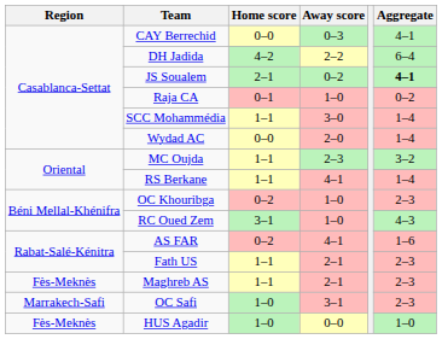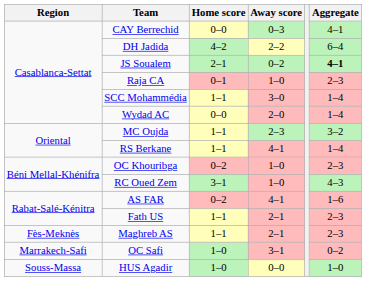 <table class="wikitable" style="text-align: center;">
 <tr>
 <th>Region</th>
 <th>Team</th>
 <th>Home score</th>
 <th>Away score</th>
 <th rowspan="16"></th>
 <th>Aggregate</th>
 </tr>
 <tr>
 <td style="text-align: center;" rowspan="6"><a href='#'>Casablanca-Settat</a></td>
 <td align="center"><a href='#'>CAY Berrechid</a></td>
 <td bgcolor=#FFFFBB>0–0</td>
 <td bgcolor=#BBF3BB>0–3</td>
 <td bgcolor=#BBF3BB>4–1</td>
 </tr>
 <tr>
 <td align="center"><a href='#'>DH Jadida</a></td>
 <td bgcolor=#BBF3BB>4–2</td>
 <td bgcolor=#FFFFBB>2–2</td>
 <td bgcolor=#BBF3BB>6–4</td>
 </tr>
 <tr>
 <td align="center"><a href='#'>JS Soualem</a></td>
 <td bgcolor=#BBF3BB>2–1</td>
 <td bgcolor=#BBF3BB>0–2</td>
 <td bgcolor=#BBF3BB><strong>4–1</strong></td>
 </tr>
 <tr>
 <td align="center"><a href='#'>Raja CA</a></td>
 <td bgcolor=#FFBBBB>0–1</td>
 <td bgcolor=#FFBBBB>1–0</td>
-<td bgcolor=#FFBBBB>0–2</td>
+<td bgcolor=#FFBBBB>2–3</td>
 </tr>
 <tr>
 <td align="center"><a href='#'>SCC Mohammédia</a></td>
 <td bgcolor=#FFFFBB>1–1</td>
 <td bgcolor=#FFBBBB>3–0</td>
 <td bgcolor=#FFBBBB>1–4</td>
 </tr>
 <tr>
 <td align="center"><a href='#'>Wydad AC</a></td>
 <td bgcolor=#FFFFBB>0–0</td>
 <td bgcolor=#FFBBBB>2–0</td>
 <td bgcolor=#FFBBBB>1–4</td>
 </tr>
 <tr>
 <td style="text-align: center;" rowspan="2"><a href='#'>Oriental</a></td>
 <td align="center"><a href='#'>MC Oujda</a></td>
 <td bgcolor=#FFFFBB>1–1</td>
 <td bgcolor=#BBF3BB>2–3</td>
 <td bgcolor=#BBF3BB>3–2</td>
 </tr>
 <tr>
 <td align="center"><a href='#'>RS Berkane</a></td>
 <td bgcolor=#FFFFBB>1–1</td>
 <td bgcolor=#FFBBBB>4–1</td>
 <td bgcolor=#FFBBBB>1–4</td>
 </tr>
 <tr>
 <td style="text-align: center;" rowspan="2"><a href='#'>Béni Mellal-Khénifra</a></td>
 <td align="center"><a href='#'>OC Khouribga</a></td>
 <td bgcolor=#FFBBBB>0–2</td>
 <td bgcolor=#FFBBBB>1–0</td>
 <td bgcolor=#FFBBBB>2–3</td>
 </tr>
 <tr>
 <td><a href='#'>RC Oued Zem</a></td>
 <td bgcolor=#BBF3BB>3–1</td>
 <td bgcolor=#FFBBBB>1–0</td>
 <td bgcolor=#BBF3BB>4–3</td>
 </tr>
 <tr>
 <td style="text-align: center;" rowspan="2"><a href='#'>Rabat-Salé-Kénitra</a></td>
 <td align="center"><a href='#'>AS FAR</a></td>
 <td bgcolor=#FFBBBB>0–2</td>
 <td bgcolor=#FFBBBB>4–1</td>
 <td bgcolor=#FFBBBB>1–6</td>
 </tr>
 <tr>
 <td align="center"><a href='#'>Fath US</a></td>
 <td bgcolor=#FFFFBB>1–1</td>
 <td bgcolor=#FFBBBB>2–1</td>
 <td bgcolor=#FFBBBB>2–3</td>
 </tr>
 <tr>
 <td><a href='#'>Fès-Meknès</a></td>
 <td align="center"><a href='#'>Maghreb AS</a></td>
 <td bgcolor=#FFFFBB>1–1</td>
 <td bgcolor=#FFBBBB>2–1</td>
 <td bgcolor=#FFBBBB>2–3</td>
 </tr>
 <tr>
 <td><a href='#'>Marrakech-Safi</a></td>
 <td align="center"><a href='#'>OC Safi</a></td>
 <td bgcolor=#BBF3BB>1–0</td>
 <td bgcolor=#FFBBBB>3–1</td>
-<td bgcolor=#FFBBBB>2–3</td>
+<td bgcolor=#FFBBBB>0–2</td>
 </tr>
 <tr>
-<td><a href='#'>Fès-Meknès</a></td>
+<td><a href='#'>Souss-Massa</a></td>
 <td align="center"><a href='#'>HUS Agadir</a></td>
 <td bgcolor=#BBF3BB>1–0</td>
 <td bgcolor=#FFFFBB>0–0</td>
 <td bgcolor=#BBF3BB>1–0</td>
 </tr>
 </table>
